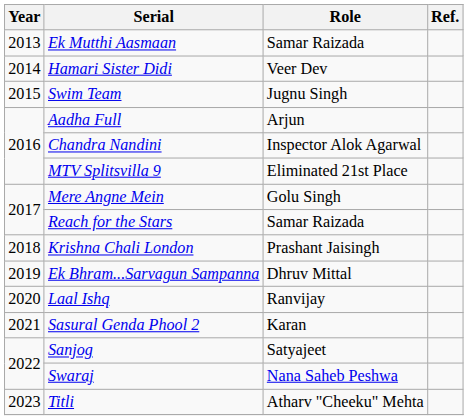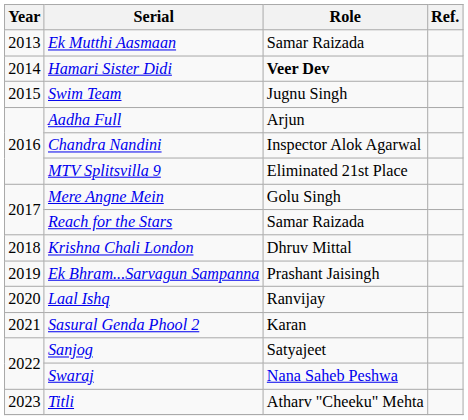 <table class="wikitable sortable">
 <tr>
 <th>Year</th>
 <th>Serial</th>
 <th>Role</th>
 <th>Ref.</th>
 </tr>
 <tr>
 <td>2013</td>
 <td><em><a href='#'>Ek Mutthi Aasmaan</a></em></td>
 <td>Samar Raizada</td>
 <td></td>
 </tr>
 <tr>
 <td>2014</td>
 <td><em><a href='#'>Hamari Sister Didi</a></em></td>
-<td>Veer Dev</td>
+<td><strong>Veer Dev</strong></td>
 <td></td>
 </tr>
 <tr>
 <td>2015</td>
 <td><em><a href='#'>Swim Team</a></em></td>
 <td>Jugnu Singh</td>
 <td></td>
 </tr>
 <tr>
 <td rowspan="3">2016</td>
 <td><em><a href='#'>Aadha Full</a></em></td>
 <td>Arjun</td>
 <td></td>
 </tr>
 <tr>
 <td><em><a href='#'>Chandra Nandini</a></em></td>
 <td>Inspector Alok Agarwal</td>
 <td></td>
 </tr>
 <tr>
 <td><em><a href='#'>MTV Splitsvilla 9</a></em></td>
 <td>Eliminated 21st Place</td>
 <td></td>
 </tr>
 <tr>
 <td rowspan="2">2017</td>
 <td><em><a href='#'>Mere Angne Mein</a></em></td>
 <td>Golu Singh</td>
 <td></td>
 </tr>
 <tr>
 <td><em><a href='#'>Reach for the Stars</a></em></td>
 <td>Samar Raizada</td>
 <td></td>
 </tr>
 <tr>
 <td>2018</td>
 <td><em><a href='#'>Krishna Chali London</a></em></td>
-<td>Prashant Jaisingh</td>
+<td>Dhruv Mittal</td>
 <td></td>
 </tr>
 <tr>
 <td>2019</td>
 <td><em><a href='#'>Ek Bhram...Sarvagun Sampanna</a></em></td>
-<td>Dhruv Mittal</td>
+<td>Prashant Jaisingh</td>
 <td></td>
 </tr>
 <tr>
 <td>2020</td>
 <td><em><a href='#'>Laal Ishq</a></em></td>
 <td>Ranvijay</td>
 <td></td>
 </tr>
 <tr>
 <td>2021</td>
 <td><em><a href='#'>Sasural Genda Phool 2</a></em></td>
 <td>Karan</td>
 <td></td>
 </tr>
 <tr>
 <td rowspan="2">2022</td>
 <td><em><a href='#'>Sanjog</a></em></td>
 <td>Satyajeet</td>
 <td></td>
 </tr>
 <tr>
 <td><em><a href='#'>Swaraj</a></em></td>
 <td><a href='#'>Nana Saheb Peshwa</a></td>
 <td></td>
 </tr>
 <tr>
 <td>2023</td>
 <td><em><a href='#'> Titli</a></em></td>
 <td>Atharv "Cheeku" Mehta</td>
 <td></td>
 </tr>
 <tr>
 </tr>
 </table>
